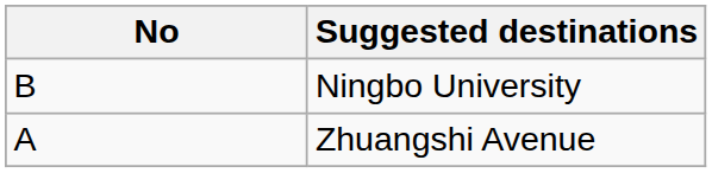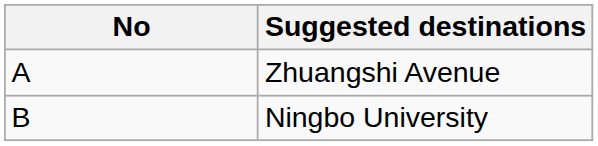 <table class="wikitable" style="margin-bottom: 10px;">
 <tr>
 <th width="135px">No</th>
 <th>Suggested destinations</th>
 </tr>
 <tr>
+<td>A</td>
+<td>Zhuangshi Avenue</td>
+</tr>
+<tr>
 <td>B</td>
 <td>Ningbo University</td>
 </tr>
-<tr>
-<td>A</td>
-<td>Zhuangshi Avenue</td>
-</tr>
 </table>
